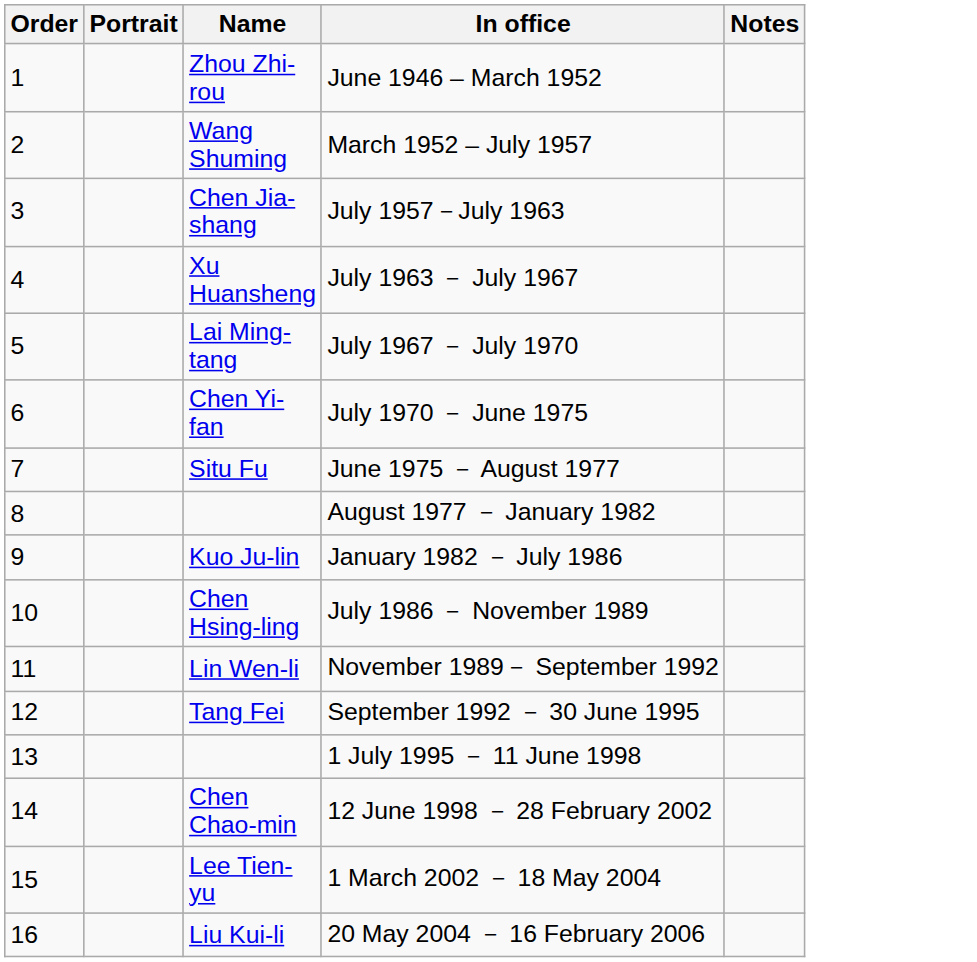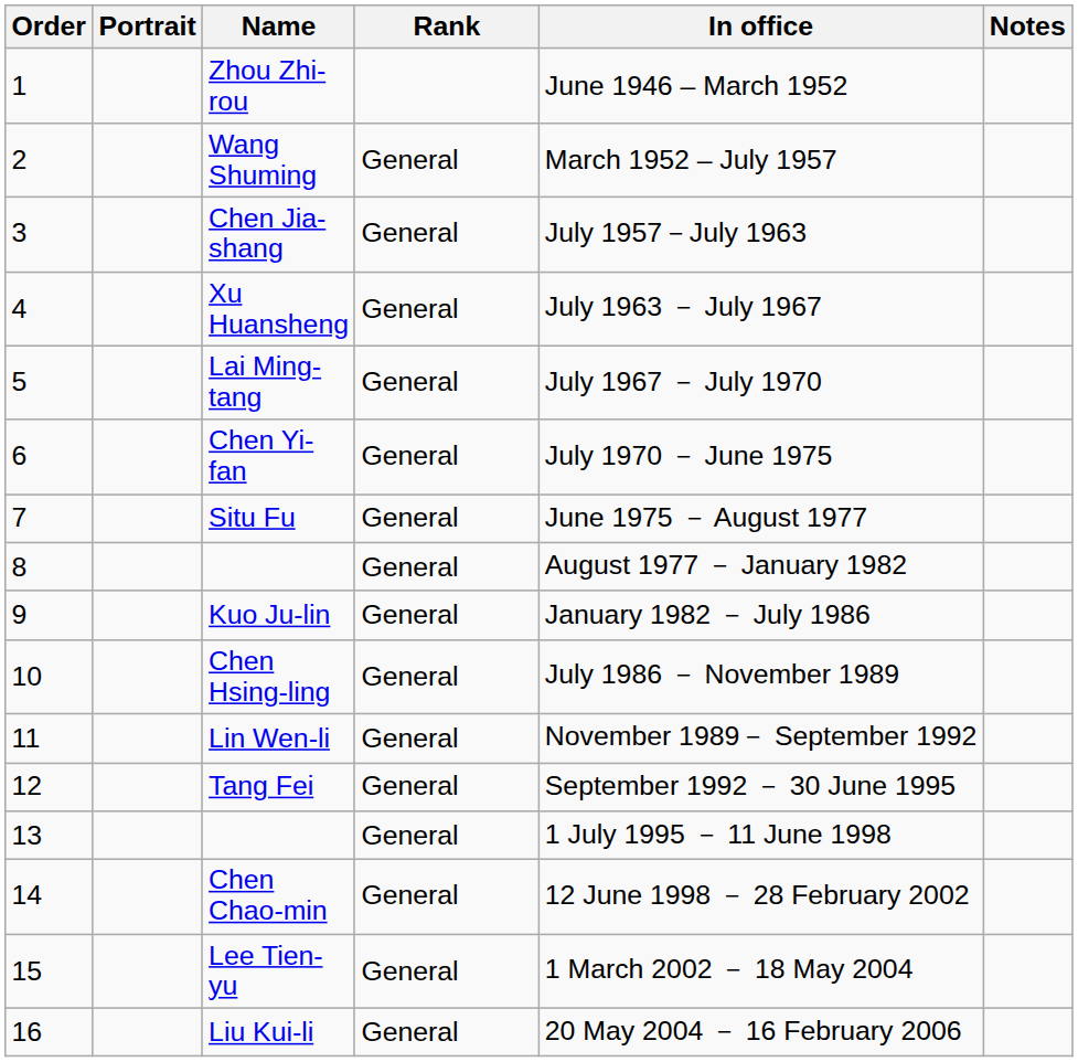 <table class="wikitable">
 <tr>
 <th>Order</th>
 <th>Portrait</th>
 <th width="70px">Name</th>
+<th width="100px">Rank</th>
 <th>In office</th>
 <th>Notes</th>
 </tr>
 <tr>
 <td>1</td>
 <td></td>
 <td><a href='#'>Zhou Zhi-rou</a></td>
+<td></td>
 <td>June 1946 – March 1952</td>
 <td></td>
 </tr>
 <tr>
 <td>2</td>
 <td></td>
 <td><a href='#'>Wang Shuming</a></td>
+<td>General</td>
 <td>March 1952 – July 1957</td>
 <td></td>
 </tr>
 <tr>
 <td>3</td>
 <td></td>
 <td><a href='#'>Chen Jia-shang</a></td>
+<td>General</td>
 <td>July 1957－July 1963</td>
 <td></td>
 </tr>
 <tr>
 <td>4</td>
 <td></td>
 <td><a href='#'>Xu Huansheng</a></td>
+<td>General</td>
 <td>July 1963 － July 1967</td>
 <td></td>
 </tr>
 <tr>
 <td>5</td>
 <td></td>
 <td><a href='#'>Lai Ming-tang</a></td>
+<td>General</td>
 <td>July 1967 － July 1970</td>
 <td></td>
 </tr>
 <tr>
 <td>6</td>
 <td></td>
 <td><a href='#'>Chen Yi-fan</a></td>
+<td>General</td>
 <td>July 1970 － June 1975</td>
 <td></td>
 </tr>
 <tr>
 <td>7</td>
 <td></td>
 <td><a href='#'>Situ Fu</a></td>
+<td>General</td>
 <td>June 1975 － August 1977</td>
 <td></td>
 </tr>
 <tr>
 <td>8</td>
 <td></td>
 <td></td>
+<td>General</td>
 <td>August 1977 － January 1982</td>
 <td></td>
 </tr>
 <tr>
 <td>9</td>
 <td></td>
 <td><a href='#'>Kuo Ju-lin</a></td>
+<td>General</td>
 <td>January 1982 － July 1986</td>
 <td></td>
 </tr>
 <tr>
 <td>10</td>
 <td></td>
 <td><a href='#'>Chen Hsing-ling</a></td>
+<td>General</td>
 <td>July 1986 － November 1989</td>
 <td></td>
 </tr>
 <tr>
 <td>11</td>
 <td></td>
 <td><a href='#'>Lin Wen-li</a></td>
+<td>General</td>
 <td>November 1989－ September 1992</td>
 <td></td>
 </tr>
 <tr>
 <td>12</td>
 <td></td>
 <td><a href='#'>Tang Fei</a></td>
+<td>General</td>
 <td>September 1992 － 30 June 1995</td>
 <td></td>
 </tr>
 <tr>
 <td>13</td>
 <td></td>
 <td></td>
+<td>General</td>
 <td>1 July 1995 － 11 June 1998</td>
 <td></td>
 </tr>
 <tr>
 <td>14</td>
 <td></td>
 <td><a href='#'>Chen Chao-min</a></td>
+<td>General</td>
 <td>12 June 1998 － 28 February 2002</td>
 <td></td>
 </tr>
 <tr>
 <td>15</td>
 <td></td>
 <td><a href='#'>Lee Tien-yu</a></td>
+<td>General</td>
 <td>1 March 2002 － 18 May 2004</td>
 <td></td>
 </tr>
 <tr>
 <td>16</td>
 <td></td>
 <td><a href='#'>Liu Kui-li</a></td>
+<td>General</td>
 <td>20 May 2004 － 16 February 2006</td>
 <td></td>
 </tr>
 </table>
